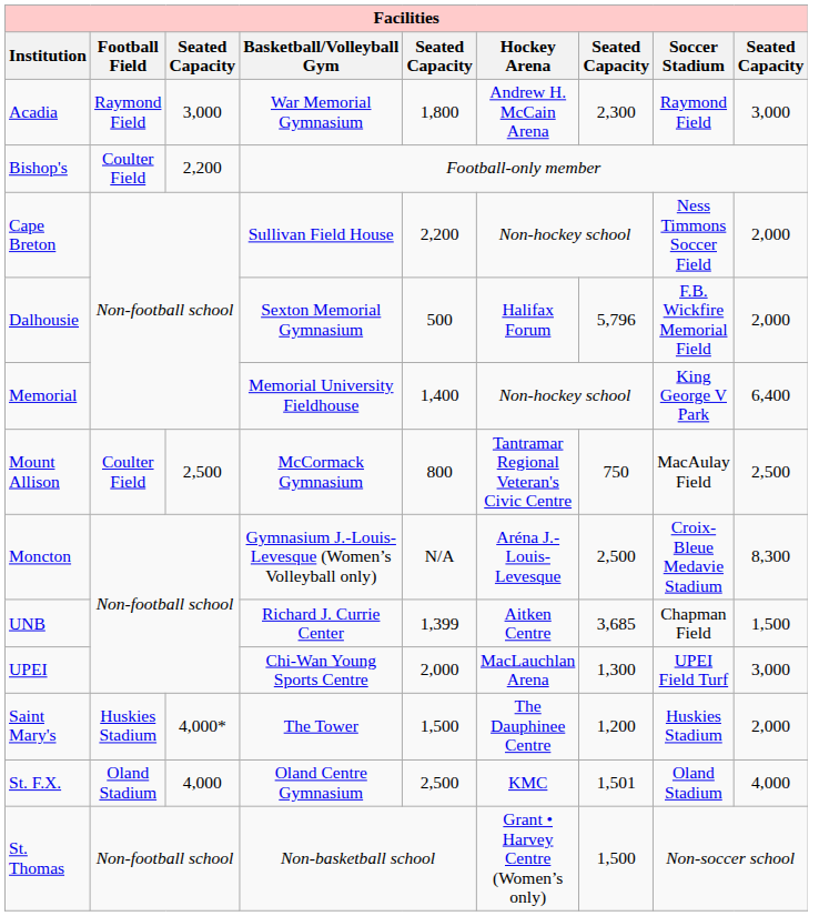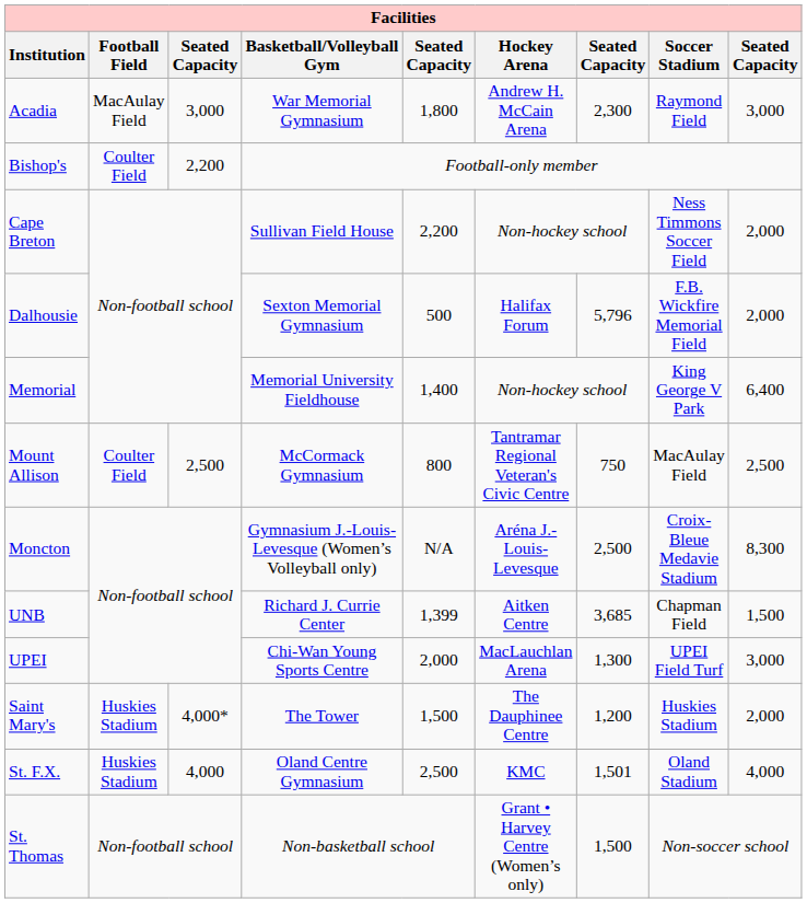 <table class="wikitable" border="1">
 <tr bgcolor="#ffcbcb">
 <td colspan="9" align="center"><strong>Facilities</strong></td>
 </tr>
 <tr bgcolor="#efefef">
 <th>Institution</th>
 <th>Football<br>Field</th>
 <th>Seated<br>Capacity</th>
 <th>Basketball/Volleyball<br>Gym</th>
 <th>Seated<br>Capacity</th>
 <th>Hockey<br>Arena</th>
 <th>Seated<br>Capacity</th>
 <th>Soccer<br>Stadium</th>
 <th>Seated<br>Capacity</th>
 </tr>
 <tr align="center">
 <td align="left"><a href='#'>Acadia</a></td>
-<td><a href='#'>Raymond Field</a></td>
+<td>MacAulay Field</td>
 <td>3,000</td>
 <td><a href='#'>War Memorial Gymnasium</a></td>
 <td>1,800</td>
 <td><a href='#'>Andrew H. McCain Arena</a></td>
 <td>2,300</td>
 <td><a href='#'>Raymond Field</a></td>
 <td>3,000</td>
 </tr>
 <tr align="center">
 <td align="left"><a href='#'>Bishop's</a></td>
 <td><a href='#'>Coulter Field</a></td>
 <td>2,200</td>
 <td colspan=6 align=center><em>Football-only member</em></td>
 </tr>
 <tr align="center">
 <td align="left"><a href='#'>Cape Breton</a></td>
 <td rowspan=3 align=center colspan=2><em>Non-football school</em></td>
 <td><a href='#'>Sullivan Field House</a></td>
 <td>2,200</td>
 <td colspan=2><em>Non-hockey school</em></td>
 <td><a href='#'>Ness Timmons Soccer Field</a></td>
 <td>2,000</td>
 </tr>
 <tr align="center">
 <td align="left"><a href='#'>Dalhousie</a></td>
 <td><a href='#'>Sexton Memorial Gymnasium</a></td>
 <td>500</td>
 <td><a href='#'>Halifax Forum</a></td>
 <td>5,796</td>
 <td><a href='#'>F.B. Wickfire Memorial Field</a></td>
 <td>2,000</td>
 </tr>
 <tr align="center">
 <td align="left"><a href='#'>Memorial</a></td>
 <td><a href='#'>Memorial University Fieldhouse</a></td>
 <td>1,400</td>
 <td colspan=2><em>Non-hockey school</em></td>
 <td><a href='#'>King George V Park</a></td>
 <td>6,400</td>
 </tr>
 <tr align="center">
 <td align="left"><a href='#'>Mount Allison</a></td>
 <td><a href='#'>Coulter Field</a></td>
 <td>2,500</td>
 <td><a href='#'>McCormack Gymnasium</a></td>
 <td>800</td>
 <td><a href='#'>Tantramar Regional Veteran's Civic Centre</a></td>
 <td>750</td>
 <td>MacAulay Field</td>
 <td>2,500</td>
 </tr>
 <tr align="center">
 <td align="left"><a href='#'>Moncton</a></td>
 <td rowspan=3 align=center colspan=2><em>Non-football school</em></td>
 <td><a href='#'>Gymnasium J.-Louis-Levesque</a> (Women’s Volleyball only)</td>
 <td>N/A</td>
 <td><a href='#'>Aréna J.-Louis-Levesque</a></td>
 <td>2,500</td>
 <td><a href='#'>Croix-Bleue Medavie Stadium</a></td>
 <td>8,300</td>
 </tr>
 <tr align="center">
 <td align="left"><a href='#'>UNB</a></td>
 <td><a href='#'>Richard J. Currie Center</a></td>
 <td>1,399</td>
 <td><a href='#'>Aitken Centre</a></td>
 <td>3,685</td>
 <td>Chapman Field</td>
 <td>1,500</td>
 </tr>
 <tr align="center">
 <td align="left"><a href='#'>UPEI</a></td>
 <td><a href='#'>Chi-Wan Young Sports Centre</a></td>
 <td>2,000</td>
 <td><a href='#'>MacLauchlan Arena</a></td>
 <td>1,300</td>
 <td><a href='#'>UPEI Field Turf</a></td>
 <td>3,000</td>
 </tr>
 <tr align="center">
 <td align="left"><a href='#'>Saint Mary's</a></td>
 <td><a href='#'>Huskies Stadium</a></td>
 <td>4,000*</td>
 <td><a href='#'>The Tower</a></td>
 <td>1,500</td>
 <td><a href='#'>The Dauphinee Centre</a></td>
 <td>1,200</td>
 <td><a href='#'>Huskies Stadium</a></td>
 <td>2,000</td>
 </tr>
 <tr align="center">
 <td align="left"><a href='#'>St. F.X.</a></td>
-<td><a href='#'>Oland Stadium</a></td>
+<td><a href='#'>Huskies Stadium</a></td>
 <td>4,000</td>
 <td><a href='#'>Oland Centre Gymnasium</a></td>
 <td>2,500</td>
 <td><a href='#'>KMC</a></td>
 <td>1,501</td>
 <td><a href='#'>Oland Stadium</a></td>
 <td>4,000</td>
 </tr>
 <tr align="center">
 <td align="left"><a href='#'>St. Thomas</a></td>
 <td colspan=2 align=center><em>Non-football school</em></td>
 <td colspan=2><em>Non-basketball school</em></td>
 <td><a href='#'>Grant • Harvey Centre</a> (Women’s only)</td>
 <td>1,500</td>
 <td colspan=2><em>Non-soccer school</em></td>
 </tr>
 </table>
